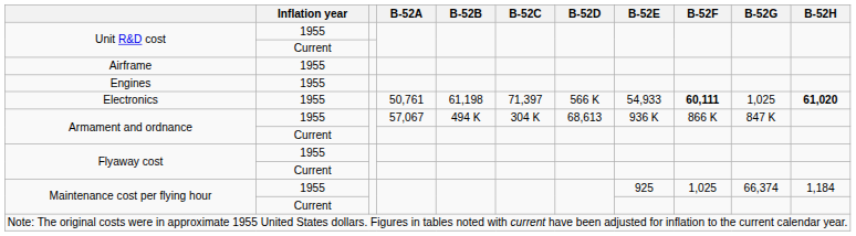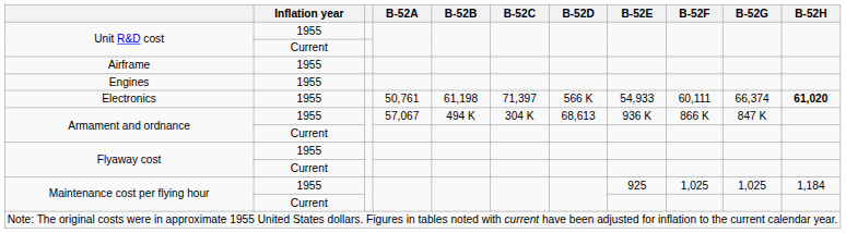 <table class="wikitable" style="text-align: center; font-size:92%">
 <tr>
 <th></th>
 <th>Inflation year</th>
 <th></th>
 <th>B-52A</th>
 <th>B-52B</th>
 <th>B-52C</th>
 <th>B-52D</th>
 <th>B-52E</th>
 <th>B-52F</th>
 <th>B-52G</th>
 <th>B-52H</th>
 </tr>
 <tr>
 <td rowspan=2>Unit <a href='#'>R&D</a> cost</td>
 <td>1955</td>
 <td></td>
 <td rowspan=2></td>
 <td rowspan=2></td>
 <td rowspan=2></td>
 <td rowspan=2></td>
 <td rowspan=2></td>
 <td rowspan=2></td>
 <td rowspan=2></td>
 <td rowspan=2></td>
 </tr>
 <tr>
 <td>Current</td>
 <td></td>
 </tr>
 <tr>
 <td>Airframe</td>
 <td>1955</td>
 <td></td>
 <td></td>
 <td></td>
 <td></td>
 <td></td>
 <td></td>
 <td></td>
 <td></td>
 <td></td>
 </tr>
 <tr>
 <td>Engines</td>
 <td>1955</td>
 <td></td>
 <td></td>
 <td></td>
 <td></td>
 <td></td>
 <td></td>
 <td></td>
 <td></td>
 <td></td>
 </tr>
 <tr>
 <td>Electronics</td>
 <td>1955</td>
 <td></td>
 <td>50,761</td>
 <td>61,198</td>
 <td>71,397</td>
 <td>566 K</td>
 <td>54,933</td>
-<td><strong>60,111</strong></td>
-<td>1,025</td>
+<td>60,111</td>
+<td>66,374</td>
 <td><strong>61,020</strong></td>
 </tr>
 <tr>
 <td rowspan=2>Armament and ordnance</td>
 <td>1955</td>
 <td rowspan=2></td>
 <td>57,067</td>
 <td>494 K</td>
 <td>304 K</td>
 <td>68,613</td>
 <td>936 K</td>
 <td>866 K</td>
 <td>847 K</td>
 <td></td>
 </tr>
 <tr>
 <td>Current</td>
 <td></td>
 <td></td>
 <td></td>
 <td></td>
 <td></td>
 <td></td>
 <td></td>
 <td></td>
 </tr>
 <tr>
 <td rowspan=2>Flyaway cost</td>
 <td>1955</td>
 <td rowspan=2></td>
 <td></td>
 <td></td>
 <td></td>
 <td></td>
 <td></td>
 <td></td>
 <td></td>
 <td></td>
 </tr>
 <tr>
 <td>Current</td>
 <td></td>
 <td></td>
 <td></td>
 <td></td>
 <td></td>
 <td></td>
 <td></td>
 <td></td>
 </tr>
 <tr>
 <td rowspan=2>Maintenance cost per flying hour</td>
 <td>1955</td>
 <td rowspan=2></td>
 <td rowspan=2></td>
 <td rowspan=2></td>
 <td rowspan=2></td>
 <td rowspan=2></td>
 <td>925</td>
 <td>1,025</td>
-<td>66,374</td>
+<td>1,025</td>
 <td>1,184</td>
 </tr>
 <tr>
 <td>Current</td>
 <td></td>
 <td></td>
 <td></td>
 <td></td>
 </tr>
 <tr>
 <td colspan=11>Note: The original costs were in approximate 1955 United States dollars. Figures in tables noted with <em>current</em> have been adjusted for inflation to the current calendar year.</td>
 </tr>
 </table>
